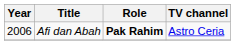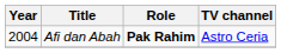 <table class="wikitable">
 <tr>
 <th>Year</th>
 <th>Title</th>
 <th>Role</th>
 <th>TV channel</th>
 </tr>
 <tr>
-<td>2006</td>
+<td>2004</td>
 <td><em>Afi dan Abah</em></td>
 <td><strong>Pak Rahim</strong></td>
 <td><a href='#'>Astro Ceria</a></td>
 </tr>
 <tr>
 </tr>
 </table>
